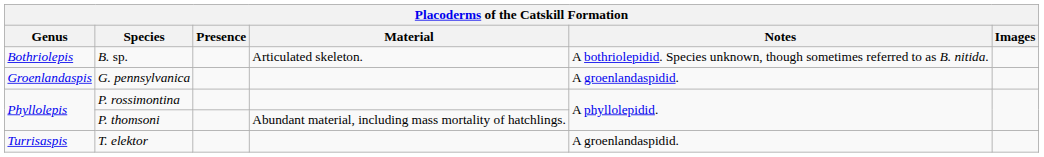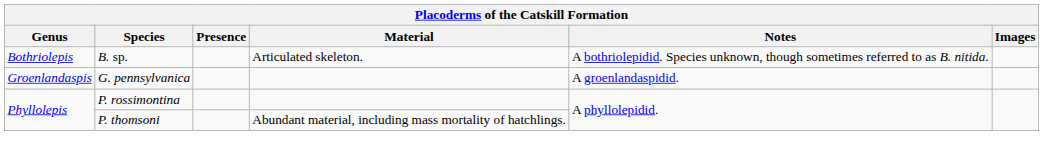 <table class="wikitable" align="center">
 <tr>
 <th colspan="6" align="center"><a href='#'>Placoderms</a> of the Catskill Formation</th>
 </tr>
 <tr>
 <th>Genus</th>
 <th>Species</th>
 <th>Presence</th>
 <th>Material</th>
 <th>Notes</th>
 <th>Images</th>
 </tr>
 <tr>
 <td><em><a href='#'>Bothriolepis</a></em></td>
 <td><em>B.</em> sp.</td>
 <td></td>
 <td>Articulated skeleton.</td>
 <td>A <a href='#'>bothriolepidid</a>. Species unknown, though sometimes referred to as <em>B. nitida</em>.</td>
 <td></td>
 </tr>
 <tr>
 <td><em><a href='#'>Groenlandaspis</a></em></td>
 <td><em>G. pennsylvanica</em></td>
 <td></td>
 <td></td>
 <td>A <a href='#'>groenlandaspidid</a>.</td>
 <td></td>
 </tr>
 <tr>
 <td rowspan="2"><em><a href='#'>Phyllolepis</a></em></td>
 <td><em>P. rossimontina</em></td>
 <td></td>
 <td></td>
 <td rowspan="2">A <a href='#'>phyllolepidid</a>.</td>
 <td rowspan="2"></td>
 </tr>
 <tr>
 <td><em>P. thomsoni</em></td>
 <td></td>
 <td>Abundant material, including mass mortality of hatchlings.</td>
 </tr>
-<tr>
-<td><em><a href='#'>Turrisaspis</a></em></td>
-<td><em>T. elektor</em></td>
-<td></td>
-<td></td>
-<td>A groenlandaspidid.</td>
-<td></td>
-</tr>
 </table>
